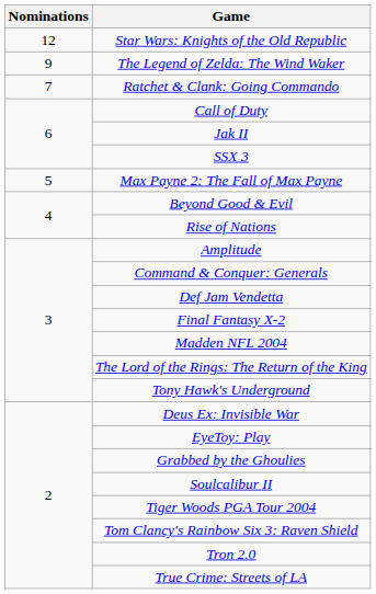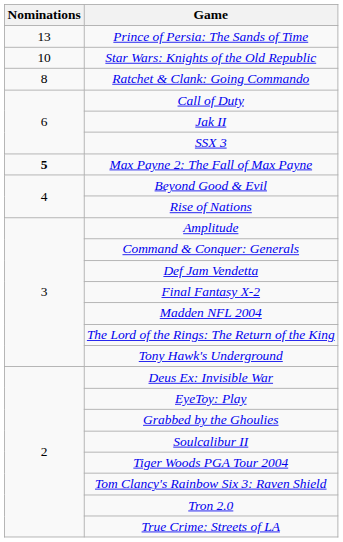 <table class="wikitable floatleft" rowspan="2" style="text-align:center;" background: #f6e39c;>
 <tr>
 <th scope="col">Nominations</th>
 <th scope="col">Game</th>
 </tr>
 <tr>
-<td>12</td>
+<td>13</td>
+<td><em><a href='#'>Prince of Persia: The Sands of Time</a></em></td>
+</tr>
+<tr>
+<td>10</td>
 <td><em><a href='#'>Star Wars: Knights of the Old Republic</a></em></td>
 </tr>
 <tr>
-<td>9</td>
-<td><em><a href='#'>The Legend of Zelda: The Wind Waker</a></em></td>
-</tr>
-<tr>
-<td>7</td>
+<td>8</td>
 <td><em><a href='#'>Ratchet & Clank: Going Commando</a></em></td>
 </tr>
 <tr>
 <td rowspan=3>6</td>
 <td><em><a href='#'>Call of Duty</a></em></td>
 </tr>
 <tr>
 <td><em><a href='#'>Jak II</a></em></td>
 </tr>
 <tr>
 <td><em><a href='#'>SSX 3</a></em></td>
 </tr>
 <tr>
-<td>5</td>
+<td><strong>5</strong></td>
 <td><em><a href='#'>Max Payne 2: The Fall of Max Payne</a></em></td>
 </tr>
 <tr>
 <td rowspan=2>4</td>
 <td><em><a href='#'>Beyond Good & Evil</a></em></td>
 </tr>
 <tr>
 <td><em><a href='#'>Rise of Nations</a></em></td>
 </tr>
 <tr>
 <td rowspan=7>3</td>
 <td><em><a href='#'>Amplitude</a></em></td>
 </tr>
 <tr>
 <td><em><a href='#'>Command & Conquer: Generals</a></em></td>
 </tr>
 <tr>
 <td><em><a href='#'>Def Jam Vendetta</a></em></td>
 </tr>
 <tr>
 <td><em><a href='#'>Final Fantasy X-2</a></em></td>
 </tr>
 <tr>
 <td><em><a href='#'>Madden NFL 2004</a></em></td>
 </tr>
 <tr>
 <td><em><a href='#'>The Lord of the Rings: The Return of the King</a></em></td>
 </tr>
 <tr>
 <td><em><a href='#'>Tony Hawk's Underground</a></em></td>
 </tr>
 <tr>
 <td rowspan=8>2</td>
 <td><em><a href='#'>Deus Ex: Invisible War</a></em></td>
 </tr>
 <tr>
 <td><em><a href='#'>EyeToy: Play</a></em></td>
 </tr>
 <tr>
 <td><em><a href='#'>Grabbed by the Ghoulies</a></em></td>
 </tr>
 <tr>
 <td><em><a href='#'>Soulcalibur II</a></em></td>
 </tr>
 <tr>
 <td><em><a href='#'>Tiger Woods PGA Tour 2004</a></em></td>
 </tr>
 <tr>
 <td><em><a href='#'>Tom Clancy's Rainbow Six 3: Raven Shield</a></em></td>
 </tr>
 <tr>
 <td><em><a href='#'>Tron 2.0</a></em></td>
 </tr>
 <tr>
 <td><em><a href='#'>True Crime: Streets of LA</a></em></td>
 </tr>
 </table>
